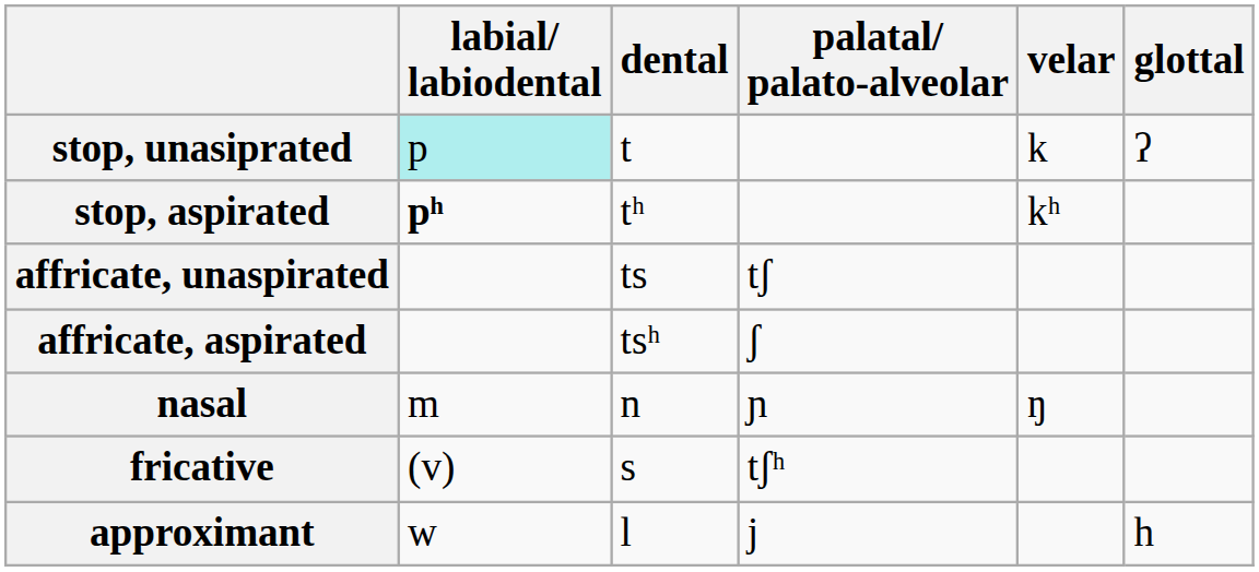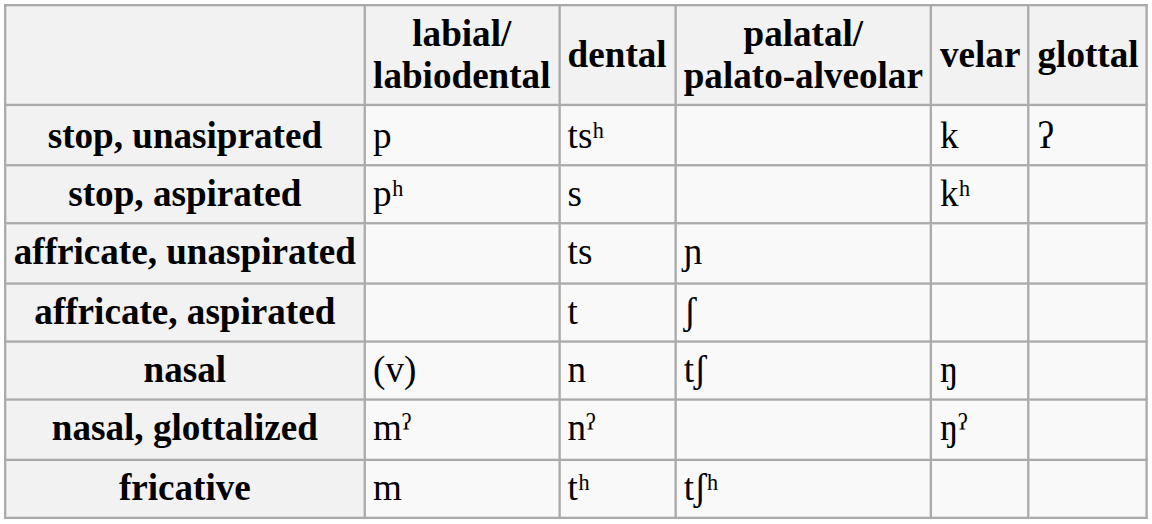 <table class="wikitable">
 <tr>
 <th></th>
 <th>labial/<br>labiodental</th>
 <th>dental</th>
 <th>palatal/<br>palato-alveolar</th>
 <th>velar</th>
 <th>glottal</th>
 </tr>
 <tr>
 <th>stop, unasiprated</th>
-<td style="background: paleturquoise;">p</td>
-<td>t</td>
+<td>p</td>
+<td>tsʰ</td>
 <td></td>
 <td>k</td>
 <td>ʔ</td>
 </tr>
 <tr>
 <th>stop, aspirated</th>
-<td><strong>pʰ</strong></td>
-<td>tʰ</td>
+<td>pʰ</td>
+<td>s</td>
 <td></td>
 <td>kʰ</td>
 <td></td>
 </tr>
 <tr>
 <th>affricate, unaspirated</th>
 <td></td>
 <td>ts</td>
-<td>tʃ</td>
+<td>ɲ</td>
 <td></td>
 <td></td>
 </tr>
 <tr>
 <th>affricate, aspirated</th>
 <td></td>
-<td>tsʰ</td>
+<td>t</td>
 <td>ʃ</td>
 <td></td>
 <td></td>
 </tr>
 <tr>
 <th>nasal</th>
-<td>m</td>
+<td>(v)</td>
 <td>n</td>
-<td>ɲ</td>
+<td>tʃ</td>
 <td>ŋ</td>
 <td></td>
 </tr>
 <tr>
+<th>nasal, glottalized</th>
+<td>mˀ</td>
+<td>nˀ</td>
+<td></td>
+<td>ŋˀ</td>
+<td></td>
+</tr>
+<tr>
 <th>fricative</th>
-<td>(v)</td>
-<td>s</td>
+<td>m</td>
+<td>tʰ</td>
 <td>tʃʰ</td>
 <td></td>
 <td></td>
 </tr>
-<tr>
-<th>approximant</th>
-<td>w</td>
-<td>l</td>
-<td>j</td>
-<td></td>
-<td>h</td>
-</tr>
 </table>
